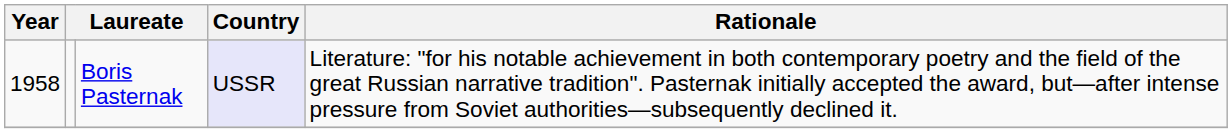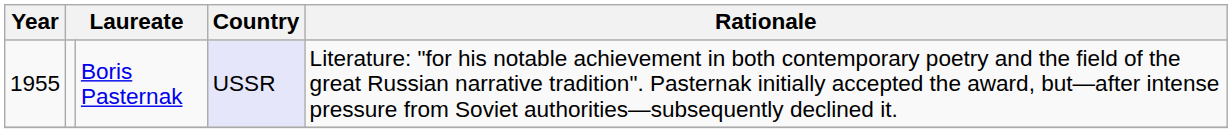 <table class="wikitable sortable">
 <tr>
 <th>Year</th>
 <th colspan=2>Laureate</th>
 <th>Country</th>
 <th>Rationale</th>
 </tr>
 <tr>
-<td>1958</td>
+<td>1955</td>
 <td></td>
 <td><a href='#'>Boris Pasternak</a></td>
 <td style="background: lavender;">USSR</td>
 <td>Literature: "for his notable achievement in both contemporary poetry and the field of the great Russian narrative tradition". Pasternak initially accepted the award, but—after intense pressure from Soviet authorities—subsequently declined it.</td>
 </tr>
 <tr>
 </tr>
 </table>
